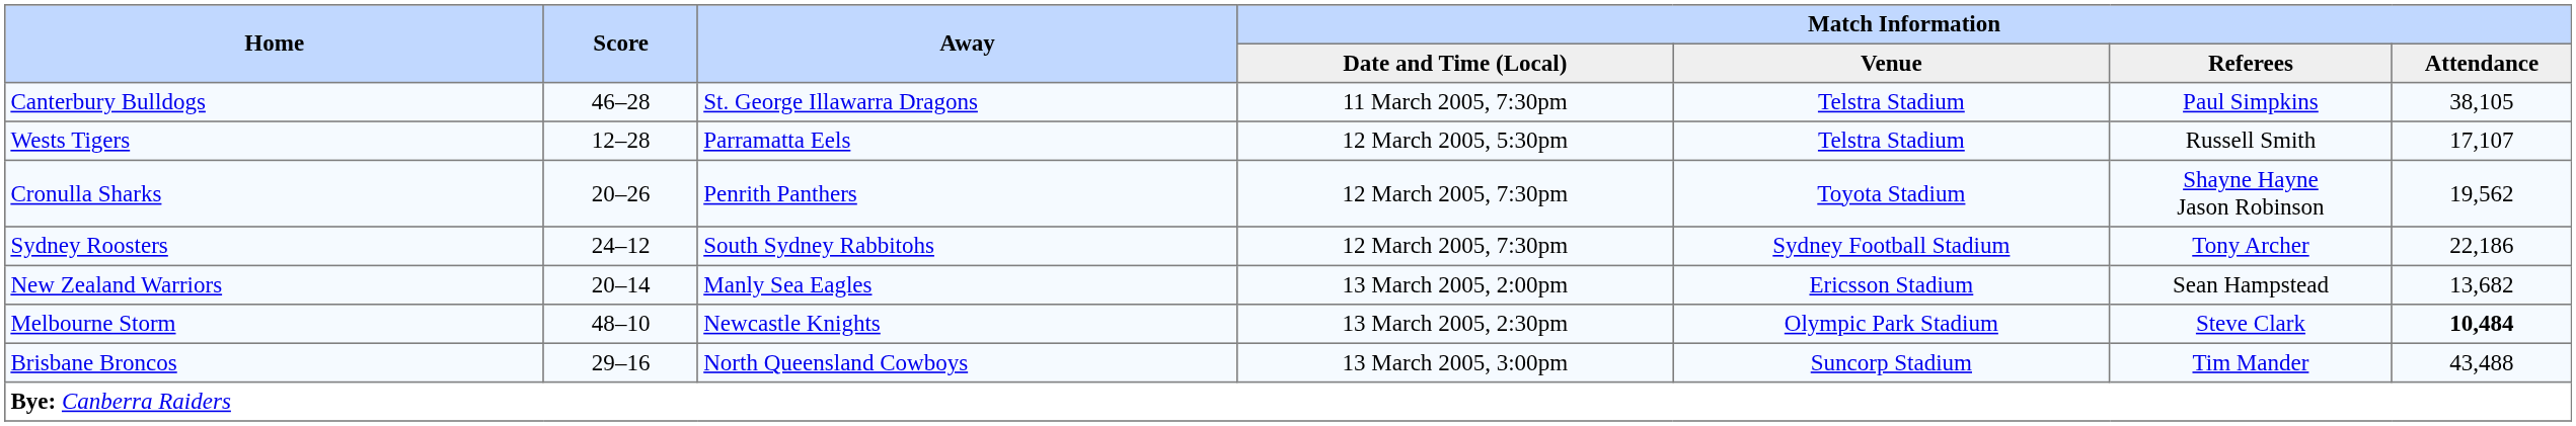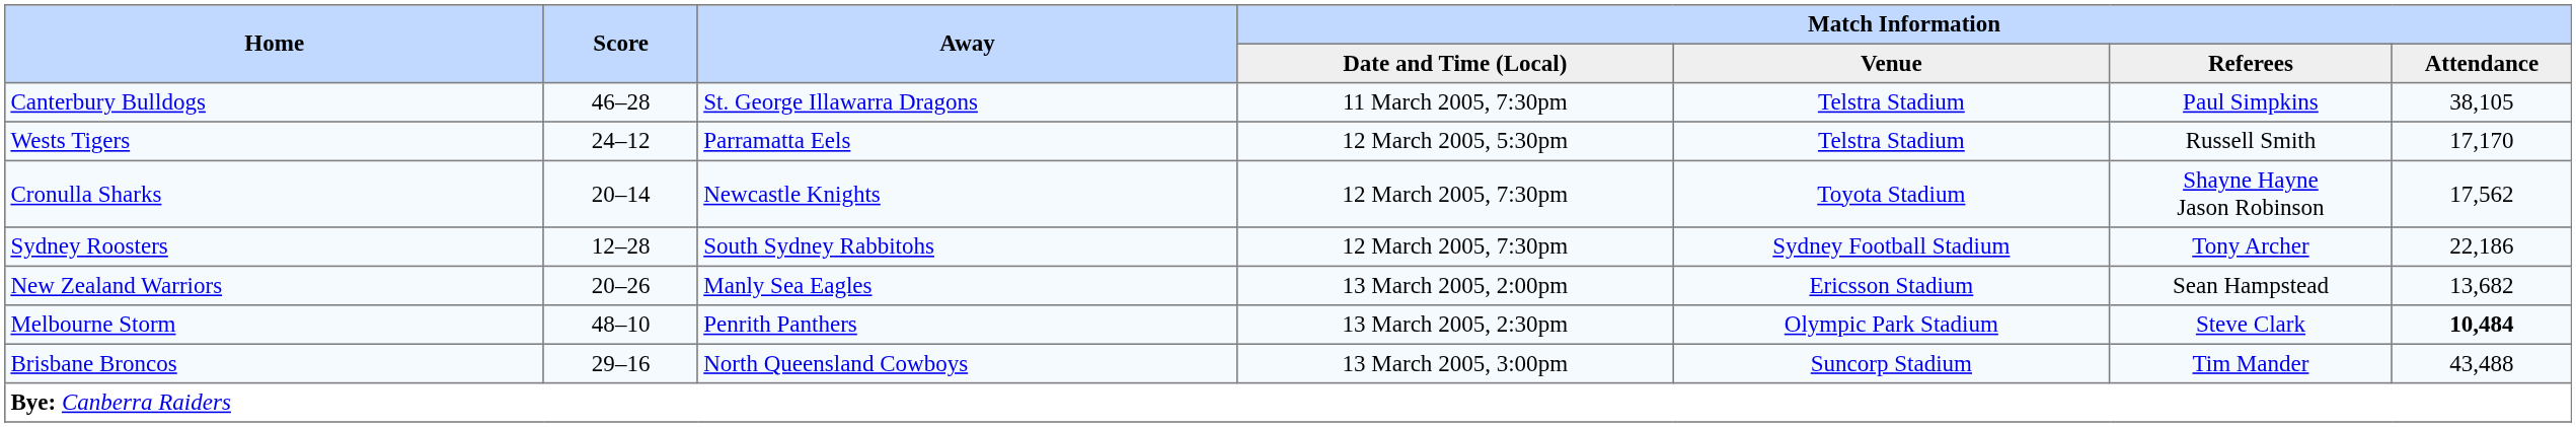 <table border="1" cellpadding="3" cellspacing="0" style="border-collapse:collapse; font-size:90%; width:100%;">
 <tr style="background:#c1d8ff;">
 <th rowspan=2 style="width:21%;">Home</th>
 <th rowspan=2 style="width:6%;">Score</th>
 <th rowspan=2 style="width:21%;">Away</th>
 <th colspan=6>Match Information</th>
 </tr>
 <tr style="background:#efefef;">
 <th width=17%>Date and Time (Local)</th>
 <th width=17%>Venue</th>
 <th width=11%>Referees</th>
 <th width=7%>Attendance</th>
 </tr>
 <tr style="text-align:center; background:#f5faff;">
 <td align=left> <a href='#'>Canterbury Bulldogs</a></td>
 <td>46–28</td>
 <td align=left> <a href='#'>St. George Illawarra Dragons</a></td>
 <td>11 March 2005, 7:30pm</td>
 <td><a href='#'>Telstra Stadium</a></td>
 <td><a href='#'>Paul Simpkins</a></td>
 <td>38,105</td>
 </tr>
 <tr style="text-align:center; background:#f5faff;">
 <td align=left> <a href='#'>Wests Tigers</a></td>
-<td>12–28</td>
+<td>24–12</td>
 <td align=left> <a href='#'>Parramatta Eels</a></td>
 <td>12 March 2005, 5:30pm</td>
 <td><a href='#'>Telstra Stadium</a></td>
 <td>Russell Smith</td>
-<td>17,107</td>
+<td>17,170</td>
 </tr>
 <tr style="text-align:center; background:#f5faff;">
 <td align=left> <a href='#'>Cronulla Sharks</a></td>
-<td>20–26</td>
-<td align=left> <a href='#'>Penrith Panthers</a></td>
+<td>20–14</td>
+<td align=left> <a href='#'>Newcastle Knights</a></td>
 <td>12 March 2005, 7:30pm</td>
 <td><a href='#'>Toyota Stadium</a></td>
 <td><a href='#'>Shayne Hayne</a><br>Jason Robinson</td>
-<td>19,562</td>
+<td>17,562</td>
 </tr>
 <tr style="text-align:center; background:#f5faff;">
 <td align=left> <a href='#'>Sydney Roosters</a></td>
-<td>24–12</td>
+<td>12–28</td>
 <td align=left> <a href='#'>South Sydney Rabbitohs</a></td>
 <td>12 March 2005, 7:30pm</td>
 <td><a href='#'>Sydney Football Stadium</a></td>
 <td><a href='#'>Tony Archer</a></td>
 <td>22,186</td>
 </tr>
 <tr style="text-align:center; background:#f5faff;">
 <td align=left> <a href='#'>New Zealand Warriors</a></td>
-<td>20–14</td>
+<td>20–26</td>
 <td align=left> <a href='#'>Manly Sea Eagles</a></td>
 <td>13 March 2005, 2:00pm</td>
 <td><a href='#'>Ericsson Stadium</a></td>
 <td>Sean Hampstead</td>
 <td>13,682</td>
 </tr>
 <tr style="text-align:center; background:#f5faff;">
 <td align=left> <a href='#'>Melbourne Storm</a></td>
 <td>48–10</td>
-<td align=left> <a href='#'>Newcastle Knights</a></td>
+<td align=left> <a href='#'>Penrith Panthers</a></td>
 <td>13 March 2005, 2:30pm</td>
 <td><a href='#'>Olympic Park Stadium</a></td>
 <td><a href='#'>Steve Clark</a></td>
 <td><strong>10,484</strong></td>
 </tr>
 <tr style="text-align:center; background:#f5faff;">
 <td align=left> <a href='#'>Brisbane Broncos</a></td>
 <td>29–16</td>
 <td align=left> <a href='#'>North Queensland Cowboys</a></td>
 <td>13 March 2005, 3:00pm</td>
 <td><a href='#'>Suncorp Stadium</a></td>
 <td><a href='#'>Tim Mander</a></td>
 <td>43,488</td>
 </tr>
 <tr>
 <td colspan=7 style="text-align:left;"><strong>Bye:</strong>  <em><a href='#'>Canberra Raiders</a></em></td>
 </tr>
 </table>
